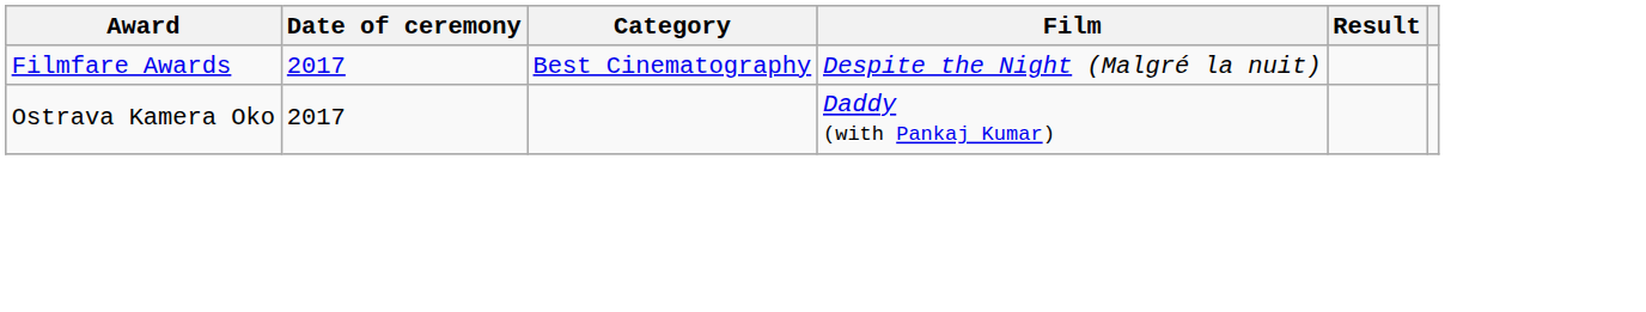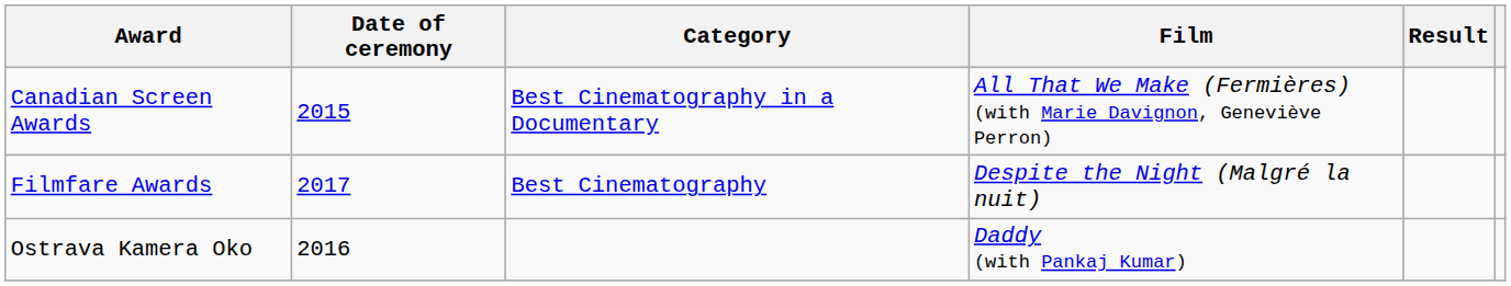 <table class="wikitable sortable plainrowheaders">
 <tr>
 <th scope="col">Award</th>
 <th scope="col">Date of ceremony</th>
 <th scope="col">Category</th>
 <th scope="col">Film</th>
 <th scope="col">Result</th>
 <th scope="col" class="unsortable"></th>
+</tr>
+<tr>
+<td><a href='#'>Canadian Screen Awards</a></td>
+<td><a href='#'>2015</a></td>
+<td><a href='#'>Best Cinematography in a Documentary</a></td>
+<td><em><a href='#'>All That We Make</a> (Fermières)</em><br><small>(with <a href='#'>Marie Davignon</a>, Geneviève Perron)</small></td>
+<td></td>
+<td></td>
 </tr>
 <tr>
 <td><a href='#'>Filmfare Awards</a></td>
 <td><a href='#'>2017</a></td>
 <td><a href='#'>Best Cinematography</a></td>
 <td><em><a href='#'>Despite the Night</a> (Malgré la nuit)</em></td>
 <td></td>
 <td></td>
 </tr>
 <tr>
 <td>Ostrava Kamera Oko</td>
-<td>2017</td>
+<td>2016</td>
 <td></td>
 <td><em><a href='#'>Daddy</a></em><br><small>(with <a href='#'>Pankaj Kumar</a>)</small></td>
 <td></td>
 <td></td>
 </tr>
 </table>
